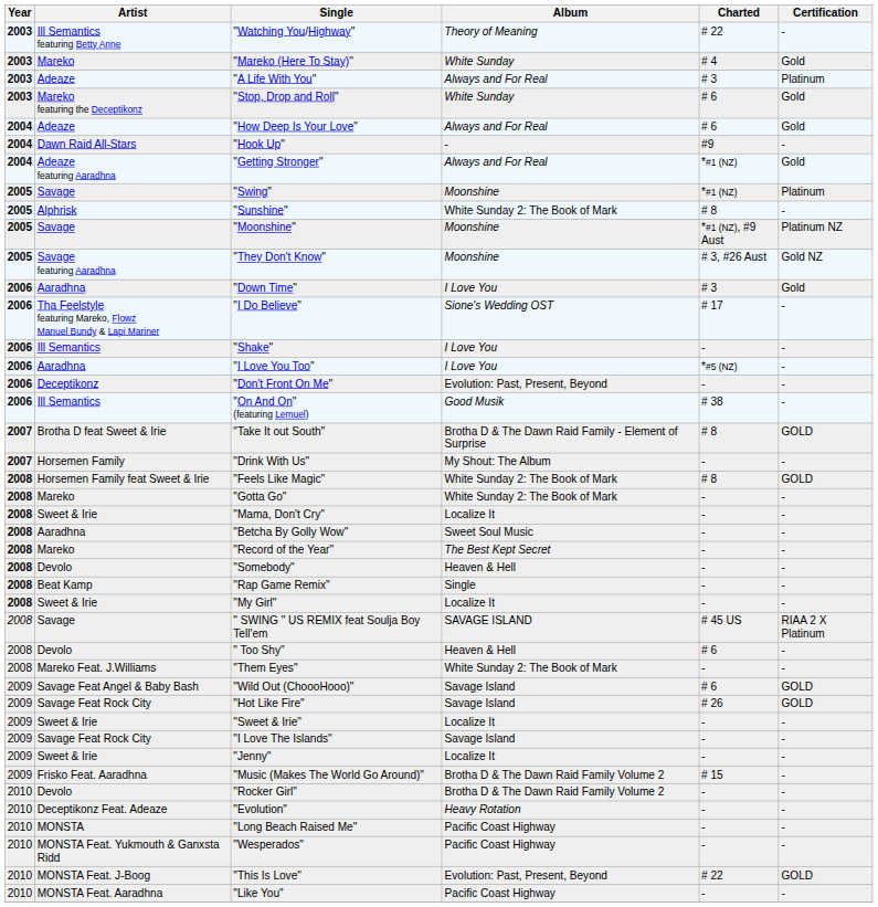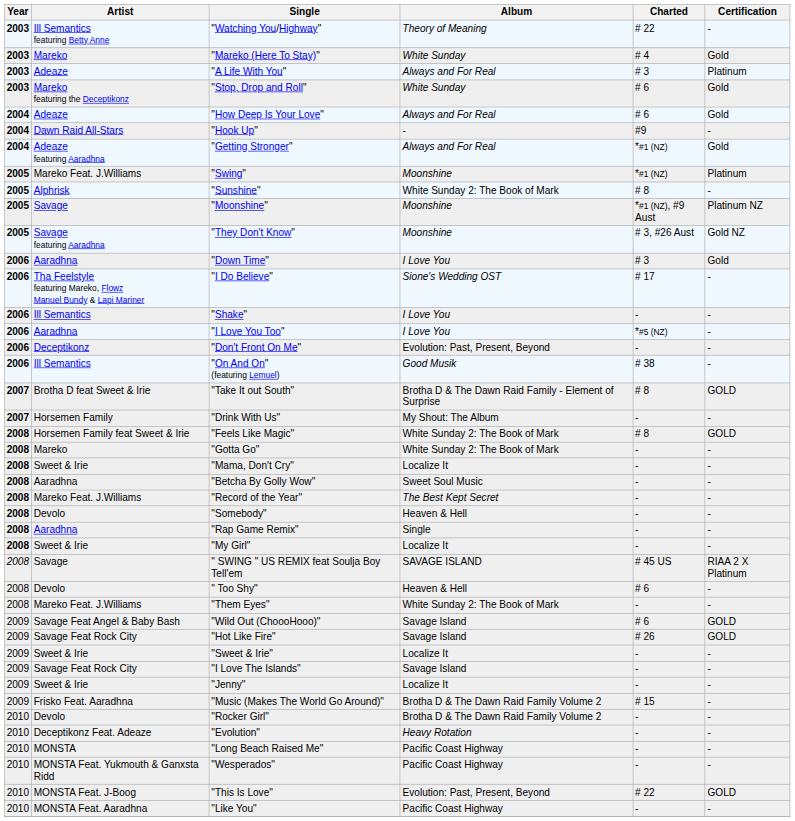 <table class="wikitable">
 <tr>
 <th>Year</th>
 <th>Artist</th>
 <th>Single</th>
 <th>Album</th>
 <th>Charted</th>
 <th>Certification</th>
 </tr>
 <tr bgcolor="#F0F8FF" valign="top">
 <td><strong>2003</strong></td>
 <td><a href='#'>Ill Semantics</a><br><small>featuring <a href='#'>Betty Anne</a></small></td>
 <td>"<a href='#'>Watching You</a>/<a href='#'>Highway</a>"</td>
 <td><em>Theory of Meaning</em></td>
 <td># 22</td>
 <td>-</td>
 </tr>
 <tr bgcolor="#efefef" valign="top">
 <td><strong>2003</strong></td>
 <td><a href='#'>Mareko</a></td>
 <td>"<a href='#'>Mareko (Here To Stay)</a>"</td>
 <td><em>White Sunday</em></td>
 <td># 4</td>
 <td>Gold</td>
 </tr>
 <tr bgcolor="#F0F8FF" valign="top">
 <td><strong>2003</strong></td>
 <td><a href='#'>Adeaze</a></td>
 <td>"<a href='#'>A Life With You</a>"</td>
 <td><em>Always and For Real</em></td>
 <td># 3</td>
 <td>Platinum</td>
 </tr>
 <tr bgcolor="#efefef" valign="top">
 <td><strong>2003</strong></td>
 <td><a href='#'>Mareko</a><br><small>featuring the <a href='#'>Deceptikonz</a></small></td>
 <td>"<a href='#'>Stop, Drop and Roll</a>"</td>
 <td><em>White Sunday</em></td>
 <td># 6</td>
 <td>Gold</td>
 </tr>
 <tr bgcolor="#F0F8FF" valign="top">
 <td><strong>2004</strong></td>
 <td><a href='#'>Adeaze</a></td>
 <td>"<a href='#'>How Deep Is Your Love</a>"</td>
 <td><em>Always and For Real</em></td>
 <td># 6</td>
 <td>Gold</td>
 </tr>
 <tr bgcolor="#efefef" valign="top">
 <td><strong>2004</strong></td>
 <td><a href='#'>Dawn Raid All-Stars</a></td>
 <td>"<a href='#'>Hook Up</a>"</td>
 <td>-</td>
 <td>#9</td>
 <td>-</td>
 </tr>
 <tr bgcolor="#F0F8FF" valign="top">
 <td><strong>2004</strong></td>
 <td><a href='#'>Adeaze</a><br><small>featuring <a href='#'>Aaradhna</a></small></td>
 <td>"<a href='#'>Getting Stronger</a>"</td>
 <td><em>Always and For Real</em></td>
 <td>*<small>#1 (NZ)</small></td>
 <td>Gold</td>
 </tr>
 <tr bgcolor="#efefef" valign="top">
 <td><strong>2005</strong></td>
-<td><a href='#'>Savage</a></td>
+<td>Mareko Feat. J.Williams</td>
 <td>"<a href='#'>Swing</a>"</td>
 <td><em>Moonshine</em></td>
 <td>*<small>#1 (NZ)</small></td>
 <td>Platinum</td>
 </tr>
 <tr bgcolor="#F0F8FF" valign="top">
 <td><strong>2005</strong></td>
 <td><a href='#'>Alphrisk</a></td>
 <td>"<a href='#'>Sunshine</a>"</td>
 <td>White Sunday 2: The Book of Mark</td>
 <td># 8</td>
 <td>-</td>
 </tr>
 <tr bgcolor="#efefef" valign="top">
 <td><strong>2005</strong></td>
 <td><a href='#'>Savage</a></td>
 <td>"<a href='#'>Moonshine</a>"</td>
 <td><em>Moonshine</em></td>
 <td>*<small>#1 (NZ)</small>, #9 Aust</td>
 <td>Platinum NZ</td>
 </tr>
 <tr bgcolor="#F0F8FF" valign="top">
 <td><strong>2005</strong></td>
 <td><a href='#'>Savage</a><br><small>featuring <a href='#'>Aaradhna</a></small></td>
 <td>"<a href='#'>They Don't Know</a>"</td>
 <td><em>Moonshine</em></td>
 <td># 3, #26 Aust</td>
 <td>Gold NZ</td>
 </tr>
 <tr bgcolor="#efefef" valign="top">
 <td><strong>2006</strong></td>
 <td><a href='#'>Aaradhna</a></td>
 <td>"<a href='#'>Down Time</a>"</td>
 <td><em>I Love You</em></td>
 <td># 3</td>
 <td>Gold</td>
 </tr>
 <tr bgcolor="#F0F8FF" valign="top">
 <td><strong>2006</strong></td>
 <td><a href='#'>Tha Feelstyle</a><br><small>featuring Mareko, <a href='#'>Flowz</a><br><a href='#'>Manuel Bundy</a> & <a href='#'>Lapi Mariner</a></small></td>
 <td>"<a href='#'>I Do Believe</a>"</td>
 <td><em>Sione's Wedding OST</em></td>
 <td># 17</td>
 <td>-</td>
 </tr>
 <tr bgcolor="#efefef" valign="top">
 <td><strong>2006</strong></td>
 <td><a href='#'>Ill Semantics</a></td>
 <td>"<a href='#'>Shake</a>"</td>
 <td><em>I Love You</em></td>
 <td>-</td>
 <td>-</td>
 </tr>
 <tr bgcolor="#F0F8FF" valign="top">
 <td><strong>2006</strong></td>
 <td><a href='#'>Aaradhna</a></td>
 <td>"<a href='#'>I Love You Too</a>"</td>
 <td><em>I Love You</em></td>
 <td>*<small>#5 (NZ)</small></td>
 <td>-</td>
 </tr>
 <tr bgcolor="#efefef" valign="top">
 <td><strong>2006</strong></td>
 <td><a href='#'>Deceptikonz</a></td>
 <td>"<a href='#'>Don't Front On Me</a>"</td>
 <td>Evolution: Past, Present, Beyond</td>
 <td>-</td>
 <td>-</td>
 </tr>
 <tr bgcolor="#F0F8FF" valign="top">
 <td><strong>2006</strong></td>
 <td><a href='#'>Ill Semantics</a></td>
 <td>"<a href='#'>On And On</a>"<br><small>(featuring <a href='#'>Lemuel</a>)</small></td>
 <td><em>Good Musik</em></td>
 <td># 38</td>
 <td>-</td>
 </tr>
 <tr bgcolor="#efefef" valign="top">
 <td><strong>2007</strong></td>
 <td>Brotha D feat Sweet & Irie</td>
 <td>"Take It out South"</td>
 <td>Brotha D & The Dawn Raid Family - Element of Surprise</td>
 <td># 8</td>
 <td>GOLD</td>
 </tr>
 <tr bgcolor="#efefef" valign="top">
 <td><strong>2007</strong></td>
 <td>Horsemen Family</td>
 <td>"Drink With Us"</td>
 <td>My Shout: The Album</td>
 <td>-</td>
 <td>-</td>
 </tr>
 <tr bgcolor="#efefef" valign="top">
 <td><strong>2008</strong></td>
 <td>Horsemen Family feat Sweet & Irie</td>
 <td>"Feels Like Magic"</td>
 <td>White Sunday 2: The Book of Mark</td>
 <td># 8</td>
 <td>GOLD</td>
 </tr>
 <tr bgcolor="#efefef" valign="top">
 <td><strong>2008</strong></td>
 <td>Mareko</td>
 <td>"Gotta Go"</td>
 <td>White Sunday 2: The Book of Mark</td>
 <td>-</td>
 <td>-</td>
 </tr>
 <tr bgcolor="#efefef" valign="top">
 <td><strong>2008</strong></td>
 <td>Sweet & Irie</td>
 <td>"Mama, Don't Cry"</td>
 <td>Localize It</td>
 <td>-</td>
 <td>-</td>
 </tr>
 <tr bgcolor="#efefef" valign="top">
 <td><strong>2008</strong></td>
 <td>Aaradhna</td>
 <td>"Betcha By Golly Wow"</td>
 <td>Sweet Soul Music</td>
 <td>-</td>
 <td>-</td>
 </tr>
 <tr bgcolor="#efefef" valign="top">
 <td><strong>2008</strong></td>
-<td>Mareko</td>
+<td>Mareko Feat. J.Williams</td>
 <td>"Record of the Year"</td>
 <td><em>The Best Kept Secret</em></td>
 <td>-</td>
 <td>-</td>
 </tr>
 <tr bgcolor="#efefef" valign="top">
 <td><strong>2008</strong></td>
 <td>Devolo</td>
 <td>"Somebody"</td>
 <td>Heaven & Hell</td>
 <td>-</td>
 <td>-</td>
 </tr>
 <tr bgcolor="#efefef" valign="top">
 <td><strong>2008</strong></td>
-<td>Beat Kamp</td>
+<td><a href='#'>Aaradhna</a></td>
 <td>"Rap Game Remix"</td>
 <td>Single</td>
 <td>-</td>
 <td>-</td>
 </tr>
 <tr bgcolor="#efefef" valign="top">
 <td><strong>2008</strong></td>
 <td>Sweet & Irie</td>
 <td>"My Girl"</td>
 <td>Localize It</td>
 <td>-</td>
 <td>-</td>
 </tr>
 <tr bgcolor="#efefef" valign="top">
 <td><em>2008<strong></td>
 <td>Savage</td>
 <td>" SWING " US REMIX feat Soulja Boy Tell'em</td>
 <td>SAVAGE ISLAND</td>
 <td># 45 US</td>
 <td>RIAA 2 X Platinum</td>
 </tr>
 <tr bgcolor="#efefef" valign="top">
 <td></strong>2008<strong></td>
 <td>Devolo</td>
 <td>" Too Shy"</td>
 <td>Heaven & Hell</td>
 <td># 6</td>
 <td>-</td>
 </tr>
 <tr bgcolor="#efefef" valign="top">
 <td></strong>2008<strong></td>
 <td>Mareko Feat. J.Williams</td>
 <td>"Them Eyes"</td>
 <td>White Sunday 2: The Book of Mark</td>
 <td>-</td>
 <td>-</td>
 </tr>
 <tr bgcolor="#efefef" valign="top">
 <td></strong>2009<strong></td>
 <td>Savage Feat Angel & Baby Bash</td>
 <td>"Wild Out (ChoooHooo)"</td>
 <td>Savage Island</td>
 <td># 6</td>
 <td>GOLD</td>
 </tr>
 <tr bgcolor="#efefef" valign="top">
 <td></strong>2009<strong></td>
 <td>Savage Feat Rock City</td>
 <td>"Hot Like Fire"</td>
 <td>Savage Island</td>
 <td># 26</td>
 <td>GOLD</td>
 </tr>
 <tr bgcolor="#efefef" valign="top">
 <td></strong>2009<strong></td>
 <td>Sweet & Irie</td>
 <td>"Sweet & Irie"</td>
 <td>Localize It</td>
 <td>-</td>
 <td>-</td>
 </tr>
 <tr bgcolor="#efefef" valign="top">
 <td></strong>2009<strong></td>
 <td>Savage Feat Rock City</td>
 <td>"I Love The Islands"</td>
 <td>Savage Island</td>
 <td>-</td>
 <td>-</td>
 </tr>
 <tr bgcolor="#efefef" valign="top">
 <td></strong>2009<strong></td>
 <td>Sweet & Irie</td>
 <td>"Jenny"</td>
 <td>Localize It</td>
 <td>-</td>
 <td>-</td>
 </tr>
 <tr bgcolor="#efefef" valign="top">
 <td></strong>2009<strong></td>
 <td>Frisko Feat. Aaradhna</td>
 <td>"Music (Makes The World Go Around)"</td>
 <td>Brotha D & The Dawn Raid Family Volume 2</td>
 <td># 15</td>
 <td>-</td>
 </tr>
 <tr bgcolor="#efefef" valign="top">
 <td></strong>2010<strong></td>
 <td>Devolo</td>
 <td>"Rocker Girl"</td>
 <td>Brotha D & The Dawn Raid Family Volume 2</td>
 <td>-</td>
 <td>-</td>
 </tr>
 <tr bgcolor="#efefef" valign="top">
 <td></strong>2010<strong></td>
 <td>Deceptikonz Feat. Adeaze</td>
 <td>"Evolution"</td>
 <td><em>Heavy Rotation</em></td>
 <td>-</td>
 <td>-</td>
 </tr>
 <tr bgcolor="#efefef" valign="top">
 <td></strong>2010<strong></td>
 <td>MONSTA</td>
 <td>"Long Beach Raised Me"</td>
 <td>Pacific Coast Highway</td>
 <td>-</td>
 <td>-</td>
 </tr>
 <tr bgcolor="#efefef" valign="top">
 <td></strong>2010<strong></td>
 <td>MONSTA Feat. Yukmouth & Ganxsta Ridd</td>
 <td>"Wesperados"</td>
 <td>Pacific Coast Highway</td>
 <td>-</td>
 <td>-</td>
 </tr>
 <tr bgcolor="#efefef" valign="top">
 <td></strong>2010<strong></td>
 <td>MONSTA Feat. J-Boog</td>
 <td>"This Is Love"</td>
 <td>Evolution: Past, Present, Beyond</td>
 <td># 22</td>
 <td>GOLD</td>
 </tr>
 <tr bgcolor="#efefef" valign="top">
 <td></strong>2010<strong></td>
 <td>MONSTA Feat. Aaradhna</td>
 <td>"Like You"</td>
 <td>Pacific Coast Highway</td>
 <td>-</td>
 <td>-</td>
 </tr>
 <tr>
 </tr>
 </table>
